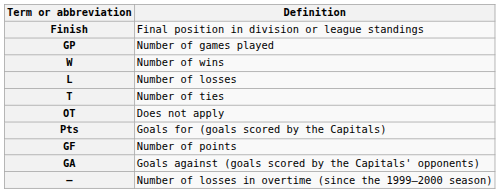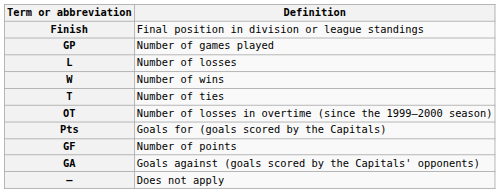 <table class="wikitable" style="font-size:95%">
 <tr>
 <th scope="col">Term or abbreviation</th>
 <th scope="col">Definition</th>
 </tr>
 <tr>
 <th scope="row">Finish</th>
 <td>Final position in division or league standings</td>
 </tr>
 <tr>
 <th scope="row">GP</th>
 <td>Number of games played</td>
 </tr>
 <tr>
+<th scope="row">L</th>
+<td>Number of losses</td>
+</tr>
+<tr>
 <th scope="row">W</th>
 <td>Number of wins</td>
-</tr>
-<tr>
-<th scope="row">L</th>
-<td>Number of losses</td>
 </tr>
 <tr>
 <th scope="row">T</th>
 <td>Number of ties</td>
 </tr>
 <tr>
 <th scope="row">OT</th>
-<td>Does not apply</td>
+<td>Number of losses in overtime (since the 1999–2000 season)</td>
 </tr>
 <tr>
 <th scope="row">Pts</th>
 <td>Goals for (goals scored by the Capitals)</td>
 </tr>
 <tr>
 <th scope="row">GF</th>
 <td>Number of points</td>
 </tr>
 <tr>
 <th scope="row">GA</th>
 <td>Goals against (goals scored by the Capitals' opponents)</td>
 </tr>
 <tr>
 <th scope="row">—</th>
-<td>Number of losses in overtime (since the 1999–2000 season)</td>
+<td>Does not apply</td>
 </tr>
 </table>
